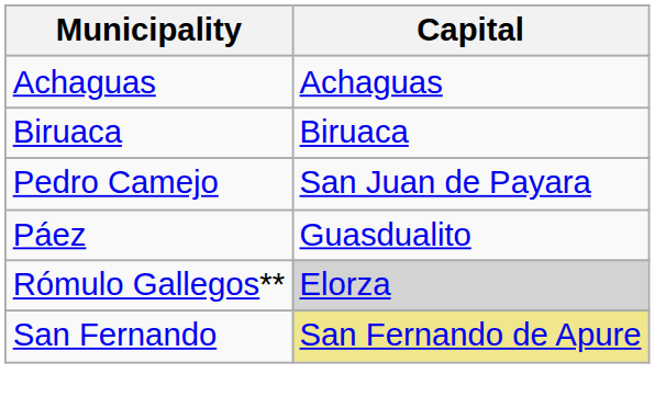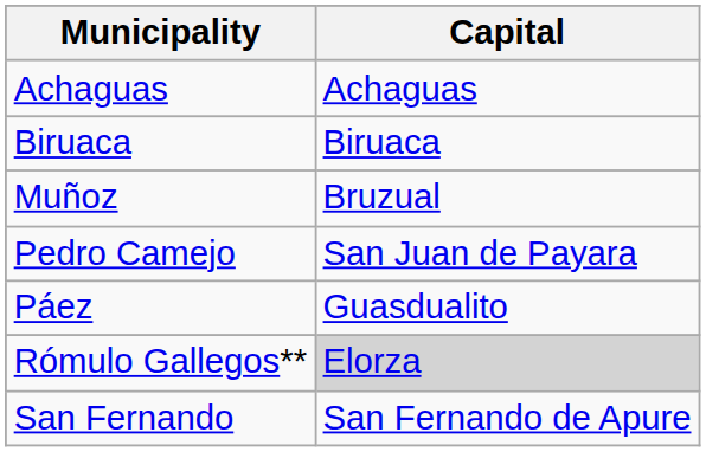 <table class="wikitable">
 <tr>
 <th>Municipality</th>
 <th>Capital</th>
 </tr>
 <tr>
 <td><a href='#'>Achaguas</a></td>
 <td><a href='#'>Achaguas</a></td>
 </tr>
 <tr>
 <td><a href='#'>Biruaca</a></td>
 <td><a href='#'>Biruaca</a></td>
+</tr>
+<tr>
+<td><a href='#'>Muñoz</a></td>
+<td><a href='#'>Bruzual</a></td>
 </tr>
 <tr>
 <td><a href='#'>Pedro Camejo</a></td>
 <td><a href='#'>San Juan de Payara</a></td>
 </tr>
 <tr>
 <td><a href='#'>Páez</a></td>
 <td><a href='#'>Guasdualito</a></td>
 </tr>
 <tr>
 <td><a href='#'>Rómulo Gallegos</a>**</td>
 <td style="background: lightgrey;"><a href='#'>Elorza</a></td>
 </tr>
 <tr>
 <td><a href='#'>San Fernando</a></td>
-<td style="background: khaki;"><a href='#'>San Fernando de Apure</a></td>
+<td><a href='#'>San Fernando de Apure</a></td>
 </tr>
 </table>
